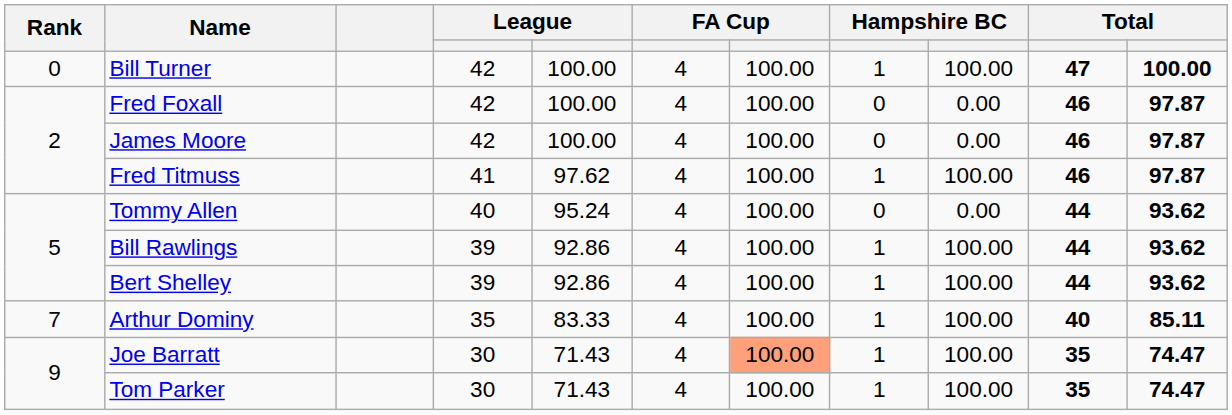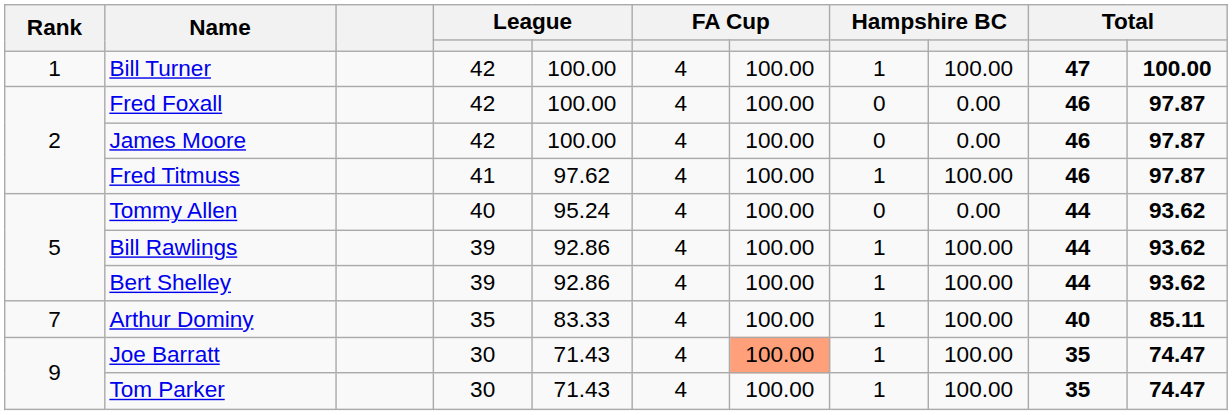 <table class="wikitable plainrowheaders" style="text-align:center;">
 <tr>
 <th scope="col" rowspan="2" style="width:4em;">Rank</th>
 <th scope="col" rowspan="2" style="width:10em;">Name</th>
 <th scope="col" rowspan="2" style="width:4em;"></th>
 <th scope="col" colspan="2">League</th>
 <th scope="col" colspan="2">FA Cup</th>
 <th scope="col" colspan="2">Hampshire BC</th>
 <th scope="col" colspan="2">Total</th>
 </tr>
 <tr>
 <th scope="col" style="width:4em;"></th>
 <th scope="col" style="width:4em;"></th>
 <th scope="col" style="width:4em;"></th>
 <th scope="col" style="width:4em;"></th>
 <th scope="col" style="width:4em;"></th>
 <th scope="col" style="width:4em;"></th>
 <th scope="col" style="width:4em;"></th>
 <th scope="col" style="width:4em;"></th>
 </tr>
 <tr>
-<td>0</td>
+<td>1</td>
 <td align="left"><a href='#'>Bill Turner</a></td>
 <td></td>
 <td>42</td>
 <td>100.00</td>
 <td>4</td>
 <td>100.00</td>
 <td>1</td>
 <td>100.00</td>
 <td><strong>47</strong></td>
 <td><strong>100.00</strong></td>
 </tr>
 <tr>
 <td rowspan="3">2</td>
 <td align="left"><a href='#'>Fred Foxall</a></td>
 <td></td>
 <td>42</td>
 <td>100.00</td>
 <td>4</td>
 <td>100.00</td>
 <td>0</td>
 <td>0.00</td>
 <td><strong>46</strong></td>
 <td><strong>97.87</strong></td>
 </tr>
 <tr>
 <td align="left"><a href='#'>James Moore</a></td>
 <td></td>
 <td>42</td>
 <td>100.00</td>
 <td>4</td>
 <td>100.00</td>
 <td>0</td>
 <td>0.00</td>
 <td><strong>46</strong></td>
 <td><strong>97.87</strong></td>
 </tr>
 <tr>
 <td align="left"><a href='#'>Fred Titmuss</a></td>
 <td></td>
 <td>41</td>
 <td>97.62</td>
 <td>4</td>
 <td>100.00</td>
 <td>1</td>
 <td>100.00</td>
 <td><strong>46</strong></td>
 <td><strong>97.87</strong></td>
 </tr>
 <tr>
 <td rowspan="3">5</td>
 <td align="left"><a href='#'>Tommy Allen</a></td>
 <td></td>
 <td>40</td>
 <td>95.24</td>
 <td>4</td>
 <td>100.00</td>
 <td>0</td>
 <td>0.00</td>
 <td><strong>44</strong></td>
 <td><strong>93.62</strong></td>
 </tr>
 <tr>
 <td align="left"><a href='#'>Bill Rawlings</a></td>
 <td></td>
 <td>39</td>
 <td>92.86</td>
 <td>4</td>
 <td>100.00</td>
 <td>1</td>
 <td>100.00</td>
 <td><strong>44</strong></td>
 <td><strong>93.62</strong></td>
 </tr>
 <tr>
 <td align="left"><a href='#'>Bert Shelley</a></td>
 <td></td>
 <td>39</td>
 <td>92.86</td>
 <td>4</td>
 <td>100.00</td>
 <td>1</td>
 <td>100.00</td>
 <td><strong>44</strong></td>
 <td><strong>93.62</strong></td>
 </tr>
 <tr>
 <td>7</td>
 <td align="left"><a href='#'>Arthur Dominy</a></td>
 <td></td>
 <td>35</td>
 <td>83.33</td>
 <td>4</td>
 <td>100.00</td>
 <td>1</td>
 <td>100.00</td>
 <td><strong>40</strong></td>
 <td><strong>85.11</strong></td>
 </tr>
 <tr>
 <td rowspan="2">9</td>
 <td align="left"><a href='#'>Joe Barratt</a></td>
 <td></td>
 <td>30</td>
 <td>71.43</td>
 <td>4</td>
 <td style="background: lightsalmon;">100.00</td>
 <td>1</td>
 <td>100.00</td>
 <td><strong>35</strong></td>
 <td><strong>74.47</strong></td>
 </tr>
 <tr>
 <td align="left"><a href='#'>Tom Parker</a></td>
 <td></td>
 <td>30</td>
 <td>71.43</td>
 <td>4</td>
 <td>100.00</td>
 <td>1</td>
 <td>100.00</td>
 <td><strong>35</strong></td>
 <td><strong>74.47</strong></td>
 </tr>
 </table>
